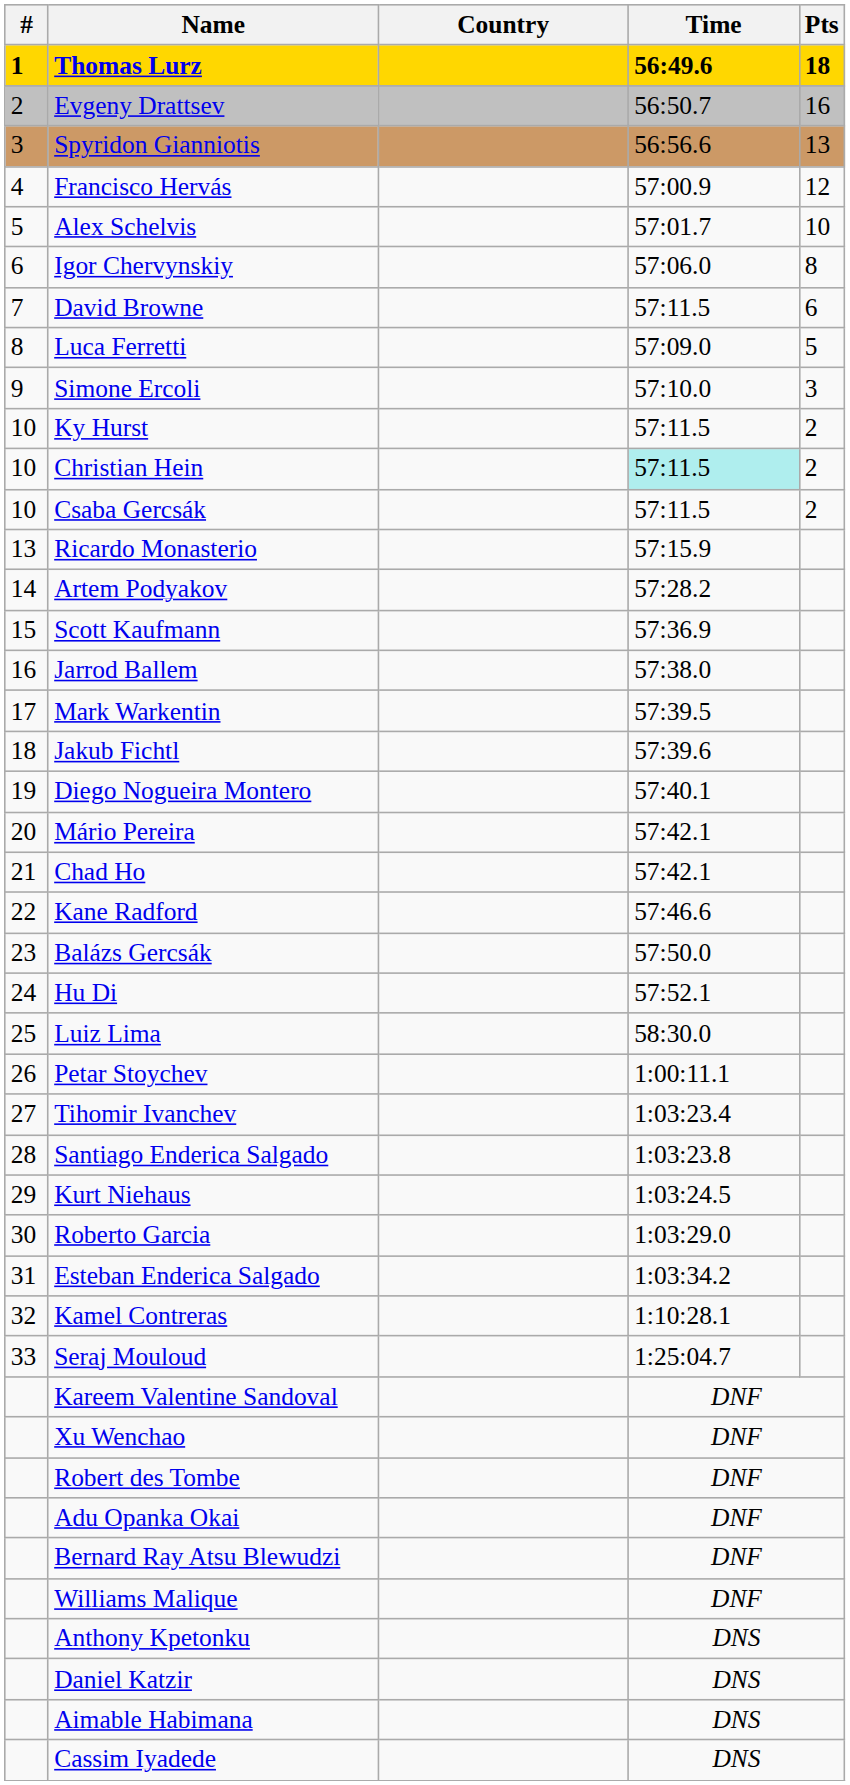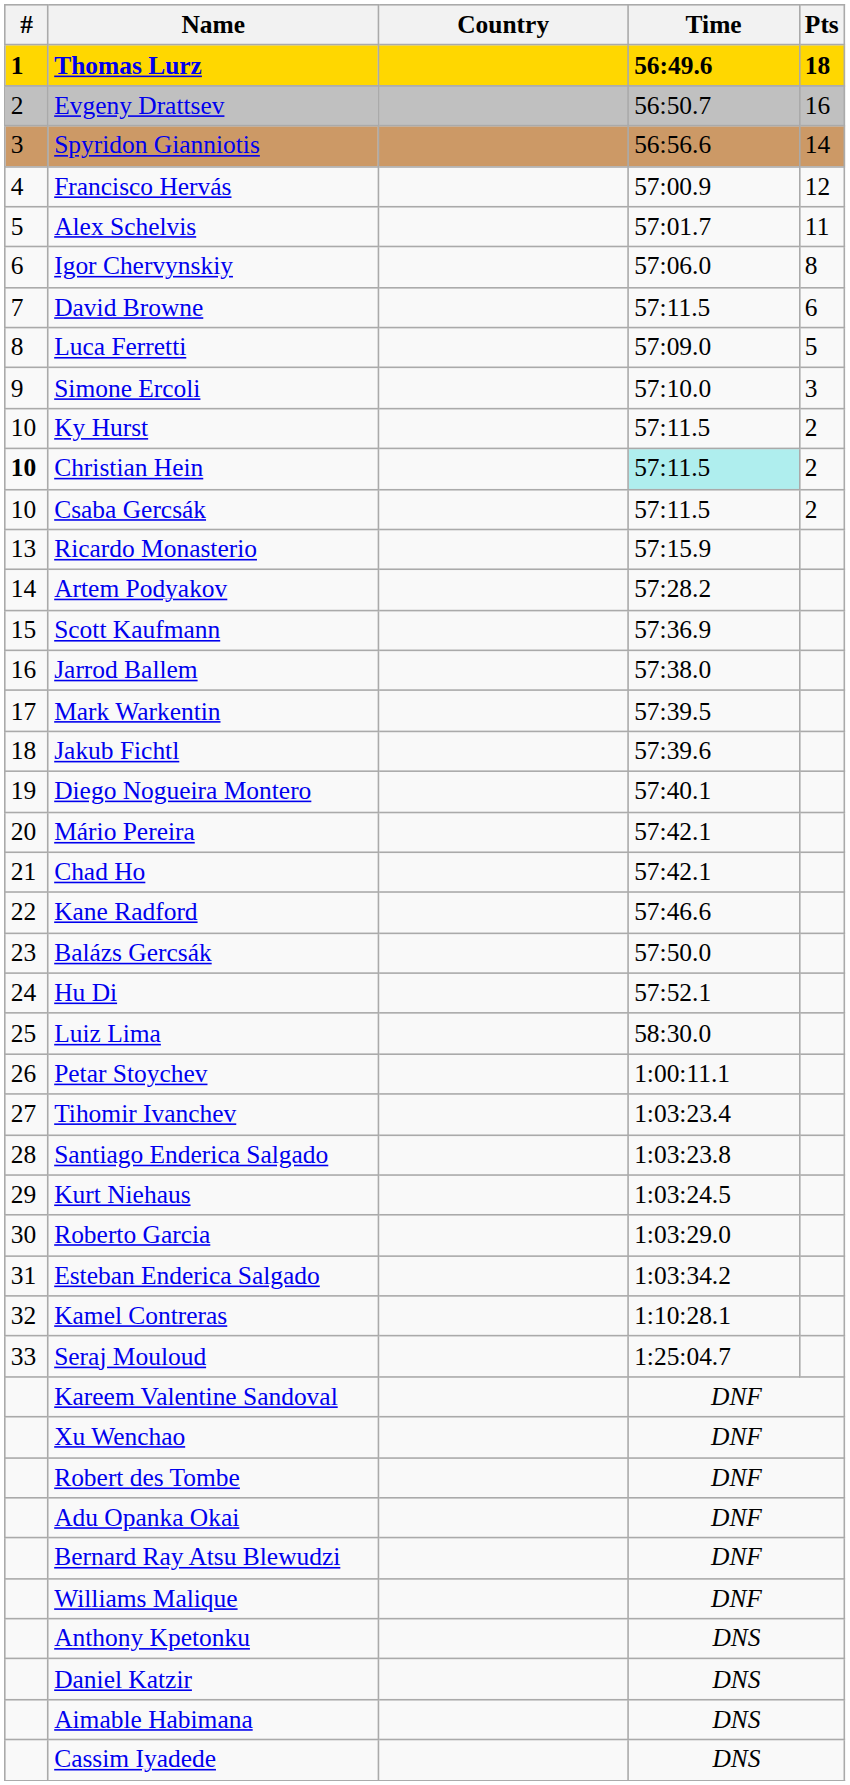 <table class="wikitable">
 <tr>
 <th width=20>#</th>
 <th width=200>Name</th>
 <th width=150>Country</th>
 <th width=100>Time</th>
 <th width=20>Pts</th>
 </tr>
 <tr bgcolor=gold>
 <td><strong>1</strong></td>
 <td><strong><a href='#'>Thomas Lurz</a></strong></td>
 <td><strong></strong></td>
 <td><strong>56:49.6</strong></td>
 <td><strong>18</strong></td>
 </tr>
 <tr bgcolor=silver>
 <td>2</td>
 <td><a href='#'>Evgeny Drattsev</a></td>
 <td></td>
 <td>56:50.7</td>
 <td>16</td>
 </tr>
 <tr bgcolor=cc9966>
 <td>3</td>
 <td><a href='#'>Spyridon Gianniotis</a></td>
 <td></td>
 <td>56:56.6</td>
-<td>13</td>
+<td>14</td>
 </tr>
 <tr>
 <td>4</td>
 <td><a href='#'>Francisco Hervás</a></td>
 <td></td>
 <td>57:00.9</td>
 <td>12</td>
 </tr>
 <tr>
 <td>5</td>
 <td><a href='#'>Alex Schelvis</a></td>
 <td></td>
 <td>57:01.7</td>
-<td>10</td>
+<td>11</td>
 </tr>
 <tr>
 <td>6</td>
 <td><a href='#'>Igor Chervynskiy</a></td>
 <td></td>
 <td>57:06.0</td>
 <td>8</td>
 </tr>
 <tr>
 <td>7</td>
 <td><a href='#'>David Browne</a></td>
 <td></td>
 <td>57:11.5</td>
 <td>6</td>
 </tr>
 <tr>
 <td>8</td>
 <td><a href='#'>Luca Ferretti</a></td>
 <td></td>
 <td>57:09.0</td>
 <td>5</td>
 </tr>
 <tr>
 <td>9</td>
 <td><a href='#'>Simone Ercoli</a></td>
 <td></td>
 <td>57:10.0</td>
 <td>3</td>
 </tr>
 <tr>
 <td>10</td>
 <td><a href='#'>Ky Hurst</a></td>
 <td></td>
 <td>57:11.5</td>
 <td>2</td>
 </tr>
 <tr>
-<td>10</td>
+<td><strong>10</strong></td>
 <td><a href='#'>Christian Hein</a></td>
 <td></td>
 <td style="background: paleturquoise;">57:11.5</td>
 <td>2</td>
 </tr>
 <tr>
 <td>10</td>
 <td><a href='#'>Csaba Gercsák</a></td>
 <td></td>
 <td>57:11.5</td>
 <td>2</td>
 </tr>
 <tr>
 <td>13</td>
 <td><a href='#'>Ricardo Monasterio</a></td>
 <td></td>
 <td>57:15.9</td>
 <td></td>
 </tr>
 <tr>
 <td>14</td>
 <td><a href='#'>Artem Podyakov</a></td>
 <td></td>
 <td>57:28.2</td>
 <td></td>
 </tr>
 <tr>
 <td>15</td>
 <td><a href='#'>Scott Kaufmann</a></td>
 <td></td>
 <td>57:36.9</td>
 <td></td>
 </tr>
 <tr>
 <td>16</td>
 <td><a href='#'>Jarrod Ballem</a></td>
 <td></td>
 <td>57:38.0</td>
 <td></td>
 </tr>
 <tr>
 <td>17</td>
 <td><a href='#'>Mark Warkentin</a></td>
 <td></td>
 <td>57:39.5</td>
 <td></td>
 </tr>
 <tr>
 <td>18</td>
 <td><a href='#'>Jakub Fichtl</a></td>
 <td></td>
 <td>57:39.6</td>
 <td></td>
 </tr>
 <tr>
 <td>19</td>
 <td><a href='#'>Diego Nogueira Montero</a></td>
 <td></td>
 <td>57:40.1</td>
 <td></td>
 </tr>
 <tr>
 <td>20</td>
 <td><a href='#'>Mário Pereira</a></td>
 <td></td>
 <td>57:42.1</td>
 <td></td>
 </tr>
 <tr>
 <td>21</td>
 <td><a href='#'>Chad Ho</a></td>
 <td></td>
 <td>57:42.1</td>
 <td></td>
 </tr>
 <tr>
 <td>22</td>
 <td><a href='#'>Kane Radford</a></td>
 <td></td>
 <td>57:46.6</td>
 <td></td>
 </tr>
 <tr>
 <td>23</td>
 <td><a href='#'>Balázs Gercsák</a></td>
 <td></td>
 <td>57:50.0</td>
 <td></td>
 </tr>
 <tr>
 <td>24</td>
 <td><a href='#'>Hu Di</a></td>
 <td></td>
 <td>57:52.1</td>
 <td></td>
 </tr>
 <tr>
 <td>25</td>
 <td><a href='#'>Luiz Lima</a></td>
 <td></td>
 <td>58:30.0</td>
 <td></td>
 </tr>
 <tr>
 <td>26</td>
 <td><a href='#'>Petar Stoychev</a></td>
 <td></td>
 <td>1:00:11.1</td>
 <td></td>
 </tr>
 <tr>
 <td>27</td>
 <td><a href='#'>Tihomir Ivanchev</a></td>
 <td></td>
 <td>1:03:23.4</td>
 <td></td>
 </tr>
 <tr>
 <td>28</td>
 <td><a href='#'>Santiago Enderica Salgado</a></td>
 <td></td>
 <td>1:03:23.8</td>
 <td></td>
 </tr>
 <tr>
 <td>29</td>
 <td><a href='#'>Kurt Niehaus</a></td>
 <td></td>
 <td>1:03:24.5</td>
 <td></td>
 </tr>
 <tr>
 <td>30</td>
 <td><a href='#'>Roberto Garcia</a></td>
 <td></td>
 <td>1:03:29.0</td>
 <td></td>
 </tr>
 <tr>
 <td>31</td>
 <td><a href='#'>Esteban Enderica Salgado</a></td>
 <td></td>
 <td>1:03:34.2</td>
 <td></td>
 </tr>
 <tr>
 <td>32</td>
 <td><a href='#'>Kamel Contreras</a></td>
 <td></td>
 <td>1:10:28.1</td>
 <td></td>
 </tr>
 <tr>
 <td>33</td>
 <td><a href='#'>Seraj Mouloud</a></td>
 <td></td>
 <td>1:25:04.7</td>
 <td></td>
 </tr>
 <tr>
 <td></td>
 <td><a href='#'>Kareem Valentine Sandoval</a></td>
 <td></td>
 <td colspan=2 align=center><em>DNF</em></td>
 </tr>
 <tr>
 <td></td>
 <td><a href='#'>Xu Wenchao</a></td>
 <td></td>
 <td colspan=2 align=center><em>DNF</em></td>
 </tr>
 <tr>
 <td></td>
 <td><a href='#'>Robert des Tombe</a></td>
 <td></td>
 <td colspan=2 align=center><em>DNF</em></td>
 </tr>
 <tr>
 <td></td>
 <td><a href='#'>Adu Opanka Okai</a></td>
 <td></td>
 <td colspan=2 align=center><em>DNF</em></td>
 </tr>
 <tr>
 <td></td>
 <td><a href='#'>Bernard Ray Atsu Blewudzi</a></td>
 <td></td>
 <td colspan=2 align=center><em>DNF</em></td>
 </tr>
 <tr>
 <td></td>
 <td><a href='#'>Williams Malique</a></td>
 <td></td>
 <td colspan=2 align=center><em>DNF</em></td>
 </tr>
 <tr>
 <td></td>
 <td><a href='#'>Anthony Kpetonku</a></td>
 <td></td>
 <td colspan=2 align=center><em>DNS</em></td>
 </tr>
 <tr>
 <td></td>
 <td><a href='#'>Daniel Katzir</a></td>
 <td></td>
 <td colspan=2 align=center><em>DNS</em></td>
 </tr>
 <tr>
 <td></td>
 <td><a href='#'>Aimable Habimana</a></td>
 <td></td>
 <td colspan=2 align=center><em>DNS</em></td>
 </tr>
 <tr>
 <td></td>
 <td><a href='#'>Cassim Iyadede</a></td>
 <td></td>
 <td colspan=2 align=center><em>DNS</em></td>
 </tr>
 <tr>
 </tr>
 </table>
